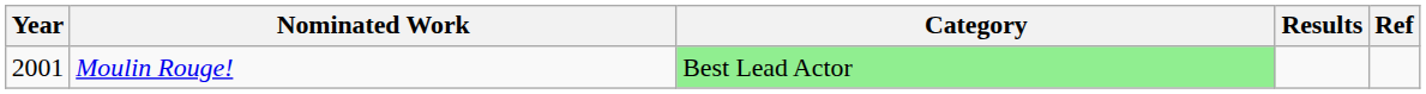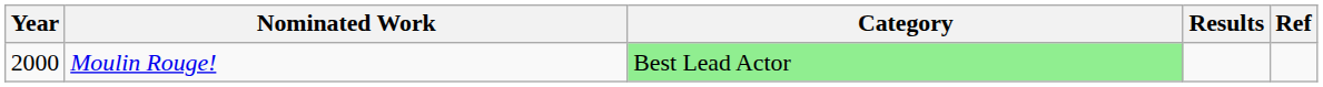 <table class="wikitable">
 <tr>
 <th scope="col" style="width:1em;">Year</th>
 <th scope="col" style="width:35em;">Nominated Work</th>
 <th scope="col" style="width:35em;">Category</th>
 <th scope="col" style="width:1em;">Results</th>
 <th scope="col" style="width:1em;">Ref</th>
 </tr>
 <tr>
-<td>2001</td>
+<td>2000</td>
 <td><em><a href='#'>Moulin Rouge!</a></em></td>
 <td style="background: lightgreen;">Best Lead Actor</td>
 <td></td>
 <td></td>
 </tr>
 </table>
